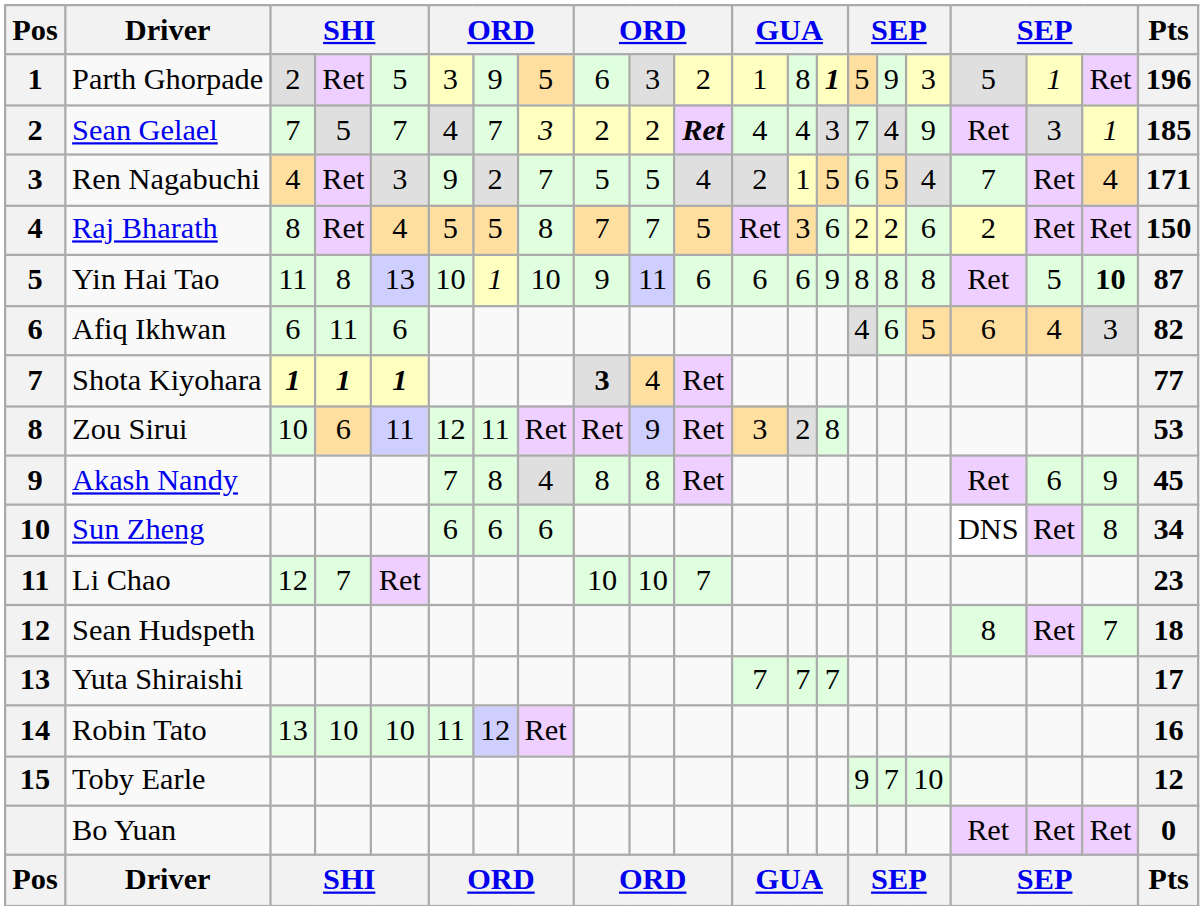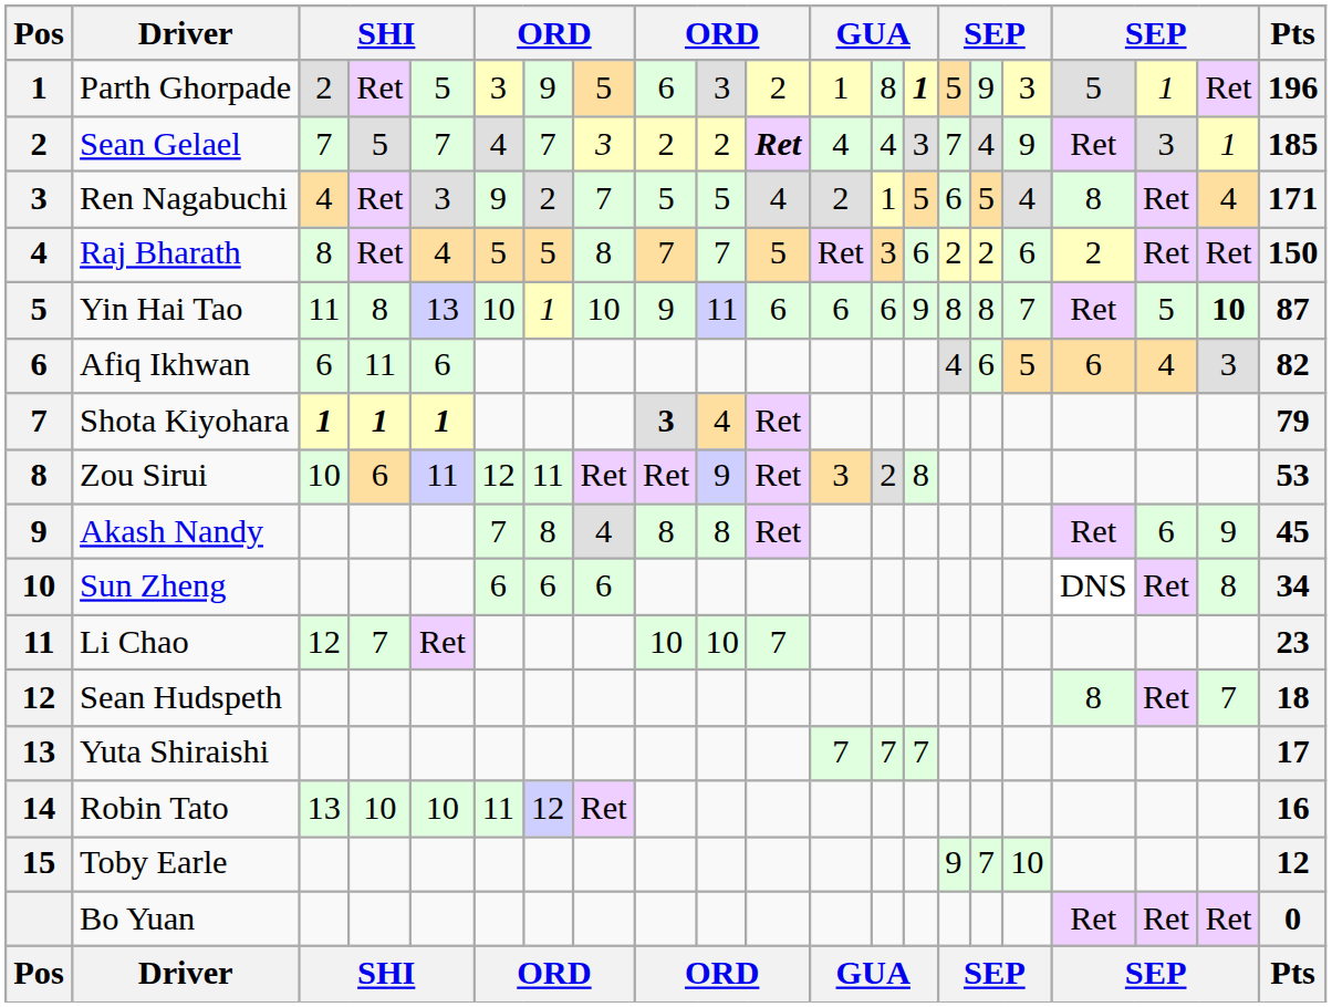 <table class="wikitable" style="font-size: 85%; text-align:center">
 <tr valign="top">
 <th valign="middle">Pos</th>
 <th valign="middle">Driver</th>
 <th colspan=3><a href='#'>SHI</a><br></th>
 <th colspan=3><a href='#'>ORD</a><br></th>
 <th colspan=3><a href='#'>ORD</a><br></th>
 <th colspan=3><a href='#'>GUA</a><br></th>
 <th colspan=3><a href='#'>SEP</a><br></th>
 <th colspan=3><a href='#'>SEP</a><br></th>
 <th valign="middle">Pts</th>
 </tr>
 <tr>
 <th>1</th>
 <td align=left nowrap> Parth Ghorpade</td>
 <td style="background:#DFDFDF;">2</td>
 <td style="background:#EFCFFF;">Ret</td>
 <td style="background:#DFFFDF;">5</td>
 <td style="background:#FFFFBF;">3</td>
 <td style="background:#DFFFDF;">9</td>
 <td style="background:#FFDF9F;">5</td>
 <td style="background:#DFFFDF;">6</td>
 <td style="background:#DFDFDF;">3</td>
 <td style="background:#FFFFBF;">2</td>
 <td style="background:#FFFFBF;">1</td>
 <td style="background:#DFFFDF;">8</td>
 <td style="background:#FFFFBF;"><strong><em>1</em></strong></td>
 <td style="background:#FFDF9F;">5</td>
 <td style="background:#DFFFDF;">9</td>
 <td style="background:#FFFFBF;">3</td>
 <td style="background:#DFDFDF;">5</td>
 <td style="background:#FFFFBF;"><em>1</em></td>
 <td style="background:#EFCFFF;">Ret</td>
 <th>196</th>
 </tr>
 <tr>
 <th>2</th>
 <td align=left> <a href='#'>Sean Gelael</a></td>
 <td style="background:#DFFFDF;">7</td>
 <td style="background:#DFDFDF;">5</td>
 <td style="background:#DFFFDF;">7</td>
 <td style="background:#DFDFDF;">4</td>
 <td style="background:#DFFFDF;">7</td>
 <td style="background:#FFFFBF;"><em>3</em></td>
 <td style="background:#FFFFBF;">2</td>
 <td style="background:#FFFFBF;">2</td>
 <td style="background:#EFCFFF;"><strong><em>Ret</em></strong></td>
 <td style="background:#DFFFDF;">4</td>
 <td style="background:#DFFFDF;">4</td>
 <td style="background:#DFDFDF;">3</td>
 <td style="background:#DFFFDF;">7</td>
 <td style="background:#DFDFDF;">4</td>
 <td style="background:#DFFFDF;">9</td>
 <td style="background:#EFCFFF;">Ret</td>
 <td style="background:#DFDFDF;">3</td>
 <td style="background:#FFFFBF;"><em>1</em></td>
 <th>185</th>
 </tr>
 <tr>
 <th>3</th>
 <td align=left> Ren Nagabuchi</td>
 <td style="background:#FFDF9F;">4</td>
 <td style="background:#EFCFFF;">Ret</td>
 <td style="background:#DFDFDF;">3</td>
 <td style="background:#DFFFDF;">9</td>
 <td style="background:#DFDFDF;">2</td>
 <td style="background:#DFFFDF;">7</td>
 <td style="background:#DFFFDF;">5</td>
 <td style="background:#DFFFDF;">5</td>
 <td style="background:#DFDFDF;">4</td>
 <td style="background:#DFDFDF;">2</td>
 <td style="background:#FFFFBF;">1</td>
 <td style="background:#FFDF9F;">5</td>
 <td style="background:#DFFFDF;">6</td>
 <td style="background:#FFDF9F;">5</td>
 <td style="background:#DFDFDF;">4</td>
-<td style="background:#DFFFDF;">7</td>
+<td style="background:#DFFFDF;">8</td>
 <td style="background:#EFCFFF;">Ret</td>
 <td style="background:#FFDF9F;">4</td>
 <th>171</th>
 </tr>
 <tr>
 <th>4</th>
 <td align=left> <a href='#'>Raj Bharath</a></td>
 <td style="background:#DFFFDF;">8</td>
 <td style="background:#EFCFFF;">Ret</td>
 <td style="background:#FFDF9F;">4</td>
 <td style="background:#FFDF9F;">5</td>
 <td style="background:#FFDF9F;">5</td>
 <td style="background:#DFFFDF;">8</td>
 <td style="background:#FFDF9F;">7</td>
 <td style="background:#DFFFDF;">7</td>
 <td style="background:#FFDF9F;">5</td>
 <td style="background:#EFCFFF;">Ret</td>
 <td style="background:#FFDF9F;">3</td>
 <td style="background:#DFFFDF;">6</td>
 <td style="background:#FFFFBF;">2</td>
 <td style="background:#FFFFBF;">2</td>
 <td style="background:#DFFFDF;">6</td>
 <td style="background:#FFFFBF;">2</td>
 <td style="background:#EFCFFF;">Ret</td>
 <td style="background:#EFCFFF;">Ret</td>
 <th>150</th>
 </tr>
 <tr>
 <th>5</th>
 <td align=left> Yin Hai Tao</td>
 <td style="background:#DFFFDF;">11</td>
 <td style="background:#DFFFDF;">8</td>
 <td style="background:#CFCFFF;">13</td>
 <td style="background:#DFFFDF;">10</td>
 <td style="background:#FFFFBF;"><em>1</em></td>
 <td style="background:#DFFFDF;">10</td>
 <td style="background:#DFFFDF;">9</td>
 <td style="background:#CFCFFF;">11</td>
 <td style="background:#DFFFDF;">6</td>
 <td style="background:#DFFFDF;">6</td>
 <td style="background:#DFFFDF;">6</td>
 <td style="background:#DFFFDF;">9</td>
 <td style="background:#DFFFDF;">8</td>
 <td style="background:#DFFFDF;">8</td>
-<td style="background:#DFFFDF;">8</td>
+<td style="background:#DFFFDF;">7</td>
 <td style="background:#EFCFFF;">Ret</td>
 <td style="background:#DFFFDF;">5</td>
 <td style="background:#DFFFDF;"><strong>10</strong></td>
 <th>87</th>
 </tr>
 <tr>
 <th>6</th>
 <td align=left> Afiq Ikhwan</td>
 <td style="background:#DFFFDF;">6</td>
 <td style="background:#DFFFDF;">11</td>
 <td style="background:#DFFFDF;">6</td>
 <td></td>
 <td></td>
 <td></td>
 <td></td>
 <td></td>
 <td></td>
 <td></td>
 <td></td>
 <td></td>
 <td style="background:#DFDFDF;">4</td>
 <td style="background:#DFFFDF;">6</td>
 <td style="background:#FFDF9F;">5</td>
 <td style="background:#FFDF9F;">6</td>
 <td style="background:#FFDF9F;">4</td>
 <td style="background:#DFDFDF;">3</td>
 <th>82</th>
 </tr>
 <tr>
 <th>7</th>
 <td align=left> Shota Kiyohara</td>
 <td style="background:#FFFFBF;"><strong><em>1</em></strong></td>
 <td style="background:#FFFFBF;"><strong><em>1</em></strong></td>
 <td style="background:#FFFFBF;"><strong><em>1</em></strong></td>
 <td></td>
 <td></td>
 <td></td>
 <td style="background:#DFDFDF;"><strong>3</strong></td>
 <td style="background:#FFDF9F;">4</td>
 <td style="background:#EFCFFF;">Ret</td>
 <td></td>
 <td></td>
 <td></td>
 <td></td>
 <td></td>
 <td></td>
 <td></td>
 <td></td>
 <td></td>
-<th>77</th>
+<th>79</th>
 </tr>
 <tr>
 <th>8</th>
 <td align=left> Zou Sirui</td>
 <td style="background:#DFFFDF;">10</td>
 <td style="background:#FFDF9F;">6</td>
 <td style="background:#CFCFFF;">11</td>
 <td style="background:#DFFFDF;">12</td>
 <td style="background:#DFFFDF;">11</td>
 <td style="background:#EFCFFF;">Ret</td>
 <td style="background:#EFCFFF;">Ret</td>
 <td style="background:#CFCFFF;">9</td>
 <td style="background:#EFCFFF;">Ret</td>
 <td style="background:#FFDF9F;">3</td>
 <td style="background:#DFDFDF;">2</td>
 <td style="background:#DFFFDF;">8</td>
 <td></td>
 <td></td>
 <td></td>
 <td></td>
 <td></td>
 <td></td>
 <th>53</th>
 </tr>
 <tr>
 <th>9</th>
 <td align=left> <a href='#'>Akash Nandy</a></td>
 <td></td>
 <td></td>
 <td></td>
 <td style="background:#DFFFDF;">7</td>
 <td style="background:#DFFFDF;">8</td>
 <td style="background:#DFDFDF;">4</td>
 <td style="background:#DFFFDF;">8</td>
 <td style="background:#DFFFDF;">8</td>
 <td style="background:#EFCFFF;">Ret</td>
 <td></td>
 <td></td>
 <td></td>
 <td></td>
 <td></td>
 <td></td>
 <td style="background:#EFCFFF;">Ret</td>
 <td style="background:#DFFFDF;">6</td>
 <td style="background:#DFFFDF;">9</td>
 <th>45</th>
 </tr>
 <tr>
 <th>10</th>
 <td align=left> <a href='#'>Sun Zheng</a></td>
 <td></td>
 <td></td>
 <td></td>
 <td style="background:#DFFFDF;">6</td>
 <td style="background:#DFFFDF;">6</td>
 <td style="background:#DFFFDF;">6</td>
 <td></td>
 <td></td>
 <td></td>
 <td></td>
 <td></td>
 <td></td>
 <td></td>
 <td></td>
 <td></td>
 <td style="background:#FFFFFF;">DNS</td>
 <td style="background:#EFCFFF;">Ret</td>
 <td style="background:#DFFFDF;">8</td>
 <th>34</th>
 </tr>
 <tr>
 <th>11</th>
 <td align=left> Li Chao</td>
 <td style="background:#DFFFDF;">12</td>
 <td style="background:#DFFFDF;">7</td>
 <td style="background:#EFCFFF;">Ret</td>
 <td></td>
 <td></td>
 <td></td>
 <td style="background:#DFFFDF;">10</td>
 <td style="background:#DFFFDF;">10</td>
 <td style="background:#DFFFDF;">7</td>
 <td></td>
 <td></td>
 <td></td>
 <td></td>
 <td></td>
 <td></td>
 <td></td>
 <td></td>
 <td></td>
 <th>23</th>
 </tr>
 <tr>
 <th>12</th>
 <td align=left> Sean Hudspeth</td>
 <td></td>
 <td></td>
 <td></td>
 <td></td>
 <td></td>
 <td></td>
 <td></td>
 <td></td>
 <td></td>
 <td></td>
 <td></td>
 <td></td>
 <td></td>
 <td></td>
 <td></td>
 <td style="background:#DFFFDF;">8</td>
 <td style="background:#EFCFFF;">Ret</td>
 <td style="background:#DFFFDF;">7</td>
 <th>18</th>
 </tr>
 <tr>
 <th>13</th>
 <td align=left> Yuta Shiraishi</td>
 <td></td>
 <td></td>
 <td></td>
 <td></td>
 <td></td>
 <td></td>
 <td></td>
 <td></td>
 <td></td>
 <td style="background:#DFFFDF;">7</td>
 <td style="background:#DFFFDF;">7</td>
 <td style="background:#DFFFDF;">7</td>
 <td></td>
 <td></td>
 <td></td>
 <td></td>
 <td></td>
 <td></td>
 <th>17</th>
 </tr>
 <tr>
 <th>14</th>
 <td align=left> Robin Tato</td>
 <td style="background:#DFFFDF;">13</td>
 <td style="background:#DFFFDF;">10</td>
 <td style="background:#DFFFDF;">10</td>
 <td style="background:#DFFFDF;">11</td>
 <td style="background:#CFCFFF;">12</td>
 <td style="background:#EFCFFF;">Ret</td>
 <td></td>
 <td></td>
 <td></td>
 <td></td>
 <td></td>
 <td></td>
 <td></td>
 <td></td>
 <td></td>
 <td></td>
 <td></td>
 <td></td>
 <th>16</th>
 </tr>
 <tr>
 <th>15</th>
 <td align=left> Toby Earle</td>
 <td></td>
 <td></td>
 <td></td>
 <td></td>
 <td></td>
 <td></td>
 <td></td>
 <td></td>
 <td></td>
 <td></td>
 <td></td>
 <td></td>
 <td style="background:#DFFFDF;">9</td>
 <td style="background:#DFFFDF;">7</td>
 <td style="background:#DFFFDF;">10</td>
 <td></td>
 <td></td>
 <td></td>
 <th>12</th>
 </tr>
 <tr>
 <th></th>
 <td align=left> Bo Yuan</td>
 <td></td>
 <td></td>
 <td></td>
 <td></td>
 <td></td>
 <td></td>
 <td></td>
 <td></td>
 <td></td>
 <td></td>
 <td></td>
 <td></td>
 <td></td>
 <td></td>
 <td></td>
 <td style="background:#EFCFFF;">Ret</td>
 <td style="background:#EFCFFF;">Ret</td>
 <td style="background:#EFCFFF;">Ret</td>
 <th>0</th>
 </tr>
 <tr valign="top">
 <th valign="middle">Pos</th>
 <th valign="middle">Driver</th>
 <th colspan=3><a href='#'>SHI</a><br></th>
 <th colspan=3><a href='#'>ORD</a><br></th>
 <th colspan=3><a href='#'>ORD</a><br></th>
 <th colspan=3><a href='#'>GUA</a><br></th>
 <th colspan=3><a href='#'>SEP</a><br></th>
 <th colspan=3><a href='#'>SEP</a><br></th>
 <th valign="middle">Pts</th>
 </tr>
 </table>
